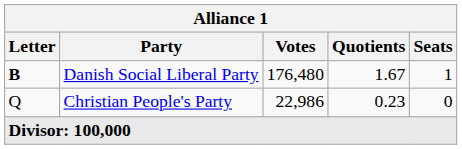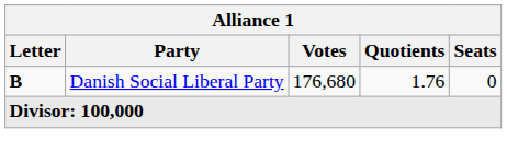 <table class="wikitable">
 <tr>
 <th colspan="5">Alliance 1</th>
 </tr>
 <tr>
 <th>Letter</th>
 <th>Party</th>
 <th>Votes</th>
 <th>Quotients</th>
 <th>Seats</th>
 </tr>
 <tr>
 <td style="text-align:left;"><strong>B</strong></td>
 <td style="text-align:left;"><a href='#'>Danish Social Liberal Party</a></td>
-<td style="text-align:right;">176,480</td>
-<td style="text-align:right;">1.67</td>
-<td style="text-align:right;">1</td>
-</tr>
-<tr>
-<td style="text-align:left;">Q</td>
-<td style="text-align:left;"><a href='#'>Christian People's Party</a></td>
-<td style="text-align:right;">22,986</td>
-<td style="text-align:right;">0.23</td>
+<td style="text-align:right;">176,680</td>
+<td style="text-align:right;">1.76</td>
 <td style="text-align:right;">0</td>
 </tr>
 <tr style="background-color:#E9E9E9">
 <td colspan="5" style="text-align:left;"><strong>Divisor: 100,000</strong></td>
 </tr>
 </table>
